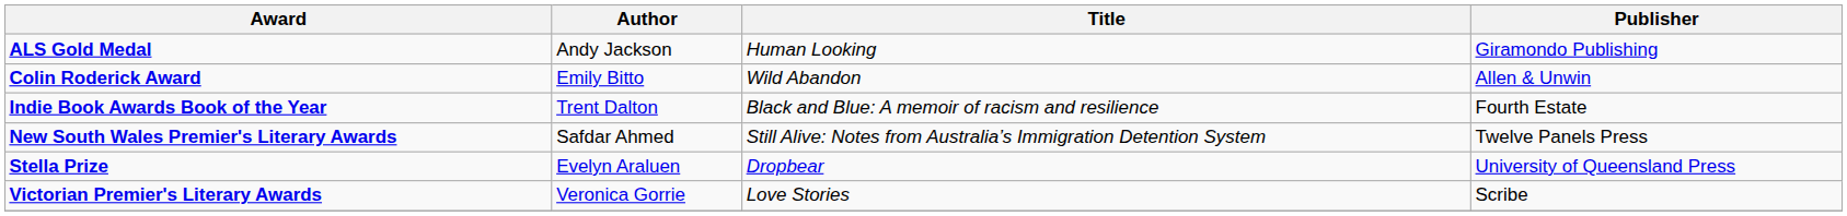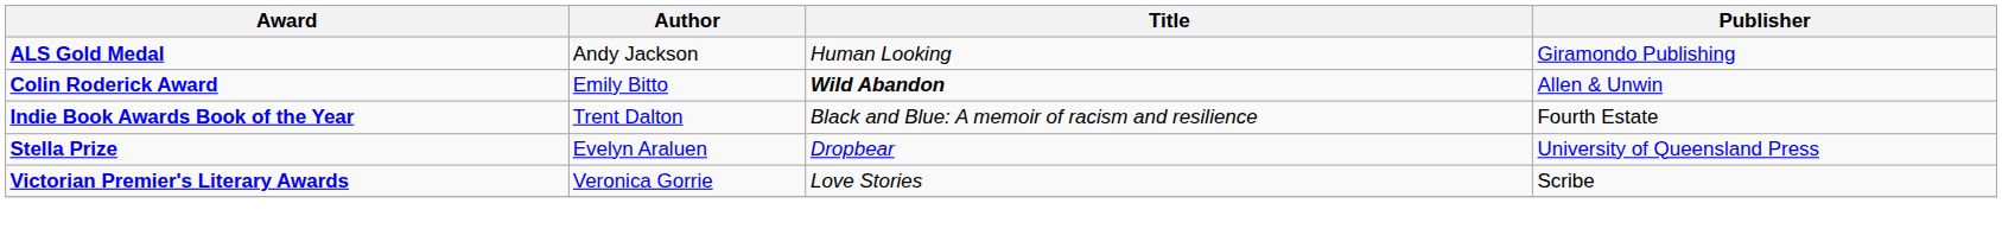 <table class="wikitable" width=100%>
 <tr>
 <th>Award</th>
 <th>Author</th>
 <th>Title</th>
 <th>Publisher</th>
 </tr>
 <tr>
 <td><strong><a href='#'>ALS Gold Medal</a></strong></td>
 <td>Andy Jackson</td>
 <td><em>Human Looking</em></td>
 <td><a href='#'>Giramondo Publishing</a></td>
 </tr>
 <tr>
 <td><strong><a href='#'>Colin Roderick Award</a></strong></td>
 <td><a href='#'>Emily Bitto</a></td>
-<td><em>Wild Abandon</em></td>
+<td><strong><em>Wild Abandon</em></strong></td>
 <td><a href='#'>Allen & Unwin</a></td>
 </tr>
 <tr>
 <td><strong><a href='#'>Indie Book Awards Book of the Year</a></strong></td>
 <td><a href='#'>Trent Dalton</a></td>
 <td><em>Black and Blue: A memoir of racism and resilience</em></td>
 <td>Fourth Estate</td>
-</tr>
-<tr>
-<td><strong><a href='#'>New South Wales Premier's Literary Awards</a></strong></td>
-<td>Safdar Ahmed</td>
-<td><em>Still Alive: Notes from Australia’s Immigration Detention System</em></td>
-<td>Twelve Panels Press</td>
 </tr>
 <tr>
 <td><strong><a href='#'>Stella Prize</a></strong></td>
 <td><a href='#'>Evelyn Araluen</a></td>
 <td><em><a href='#'>Dropbear</a></em></td>
 <td><a href='#'>University of Queensland Press</a></td>
 </tr>
 <tr>
 <td><strong><a href='#'>Victorian Premier's Literary Awards</a></strong></td>
 <td><a href='#'>Veronica Gorrie</a></td>
 <td><em>Love Stories</em></td>
 <td>Scribe</td>
 </tr>
 <tr>
 </tr>
 </table>
